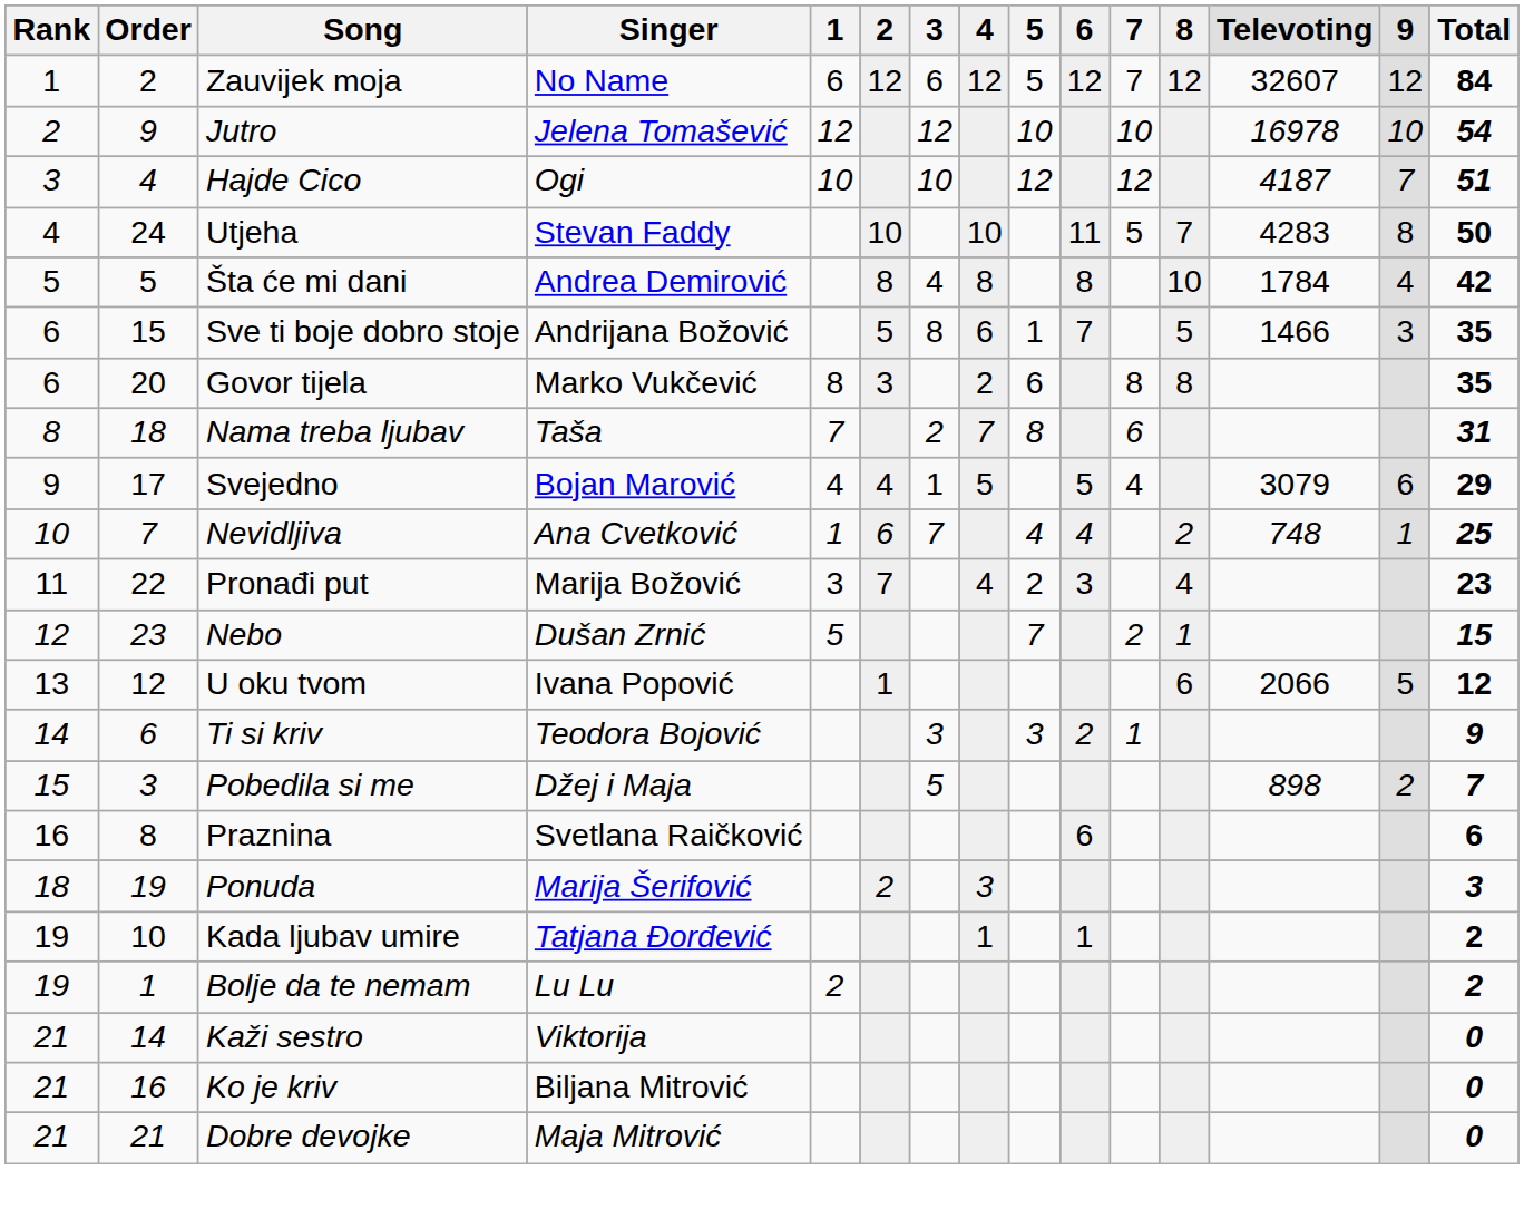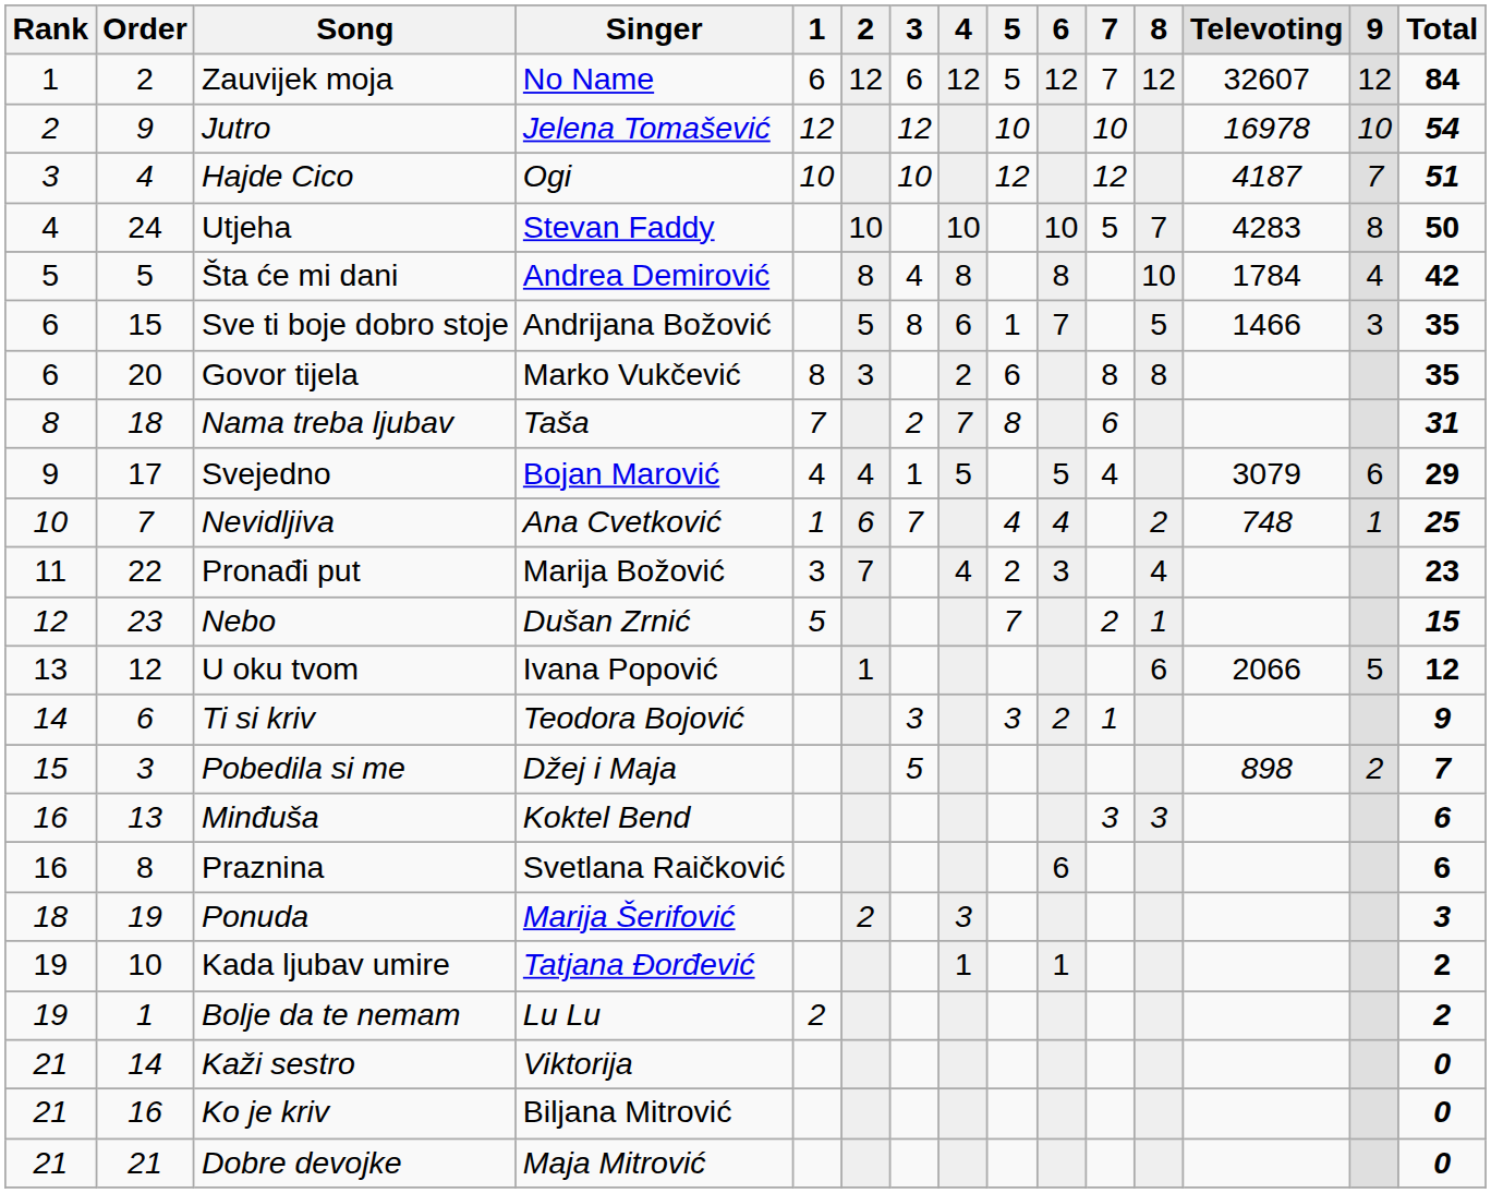 <table class="wikitable">
 <tr>
 <th>Rank</th>
 <th>Order</th>
 <th>Song</th>
 <th>Singer</th>
 <th>1</th>
 <th style="background:#efefef;">2</th>
 <th>3</th>
 <th style="background:#efefef;">4</th>
 <th>5</th>
 <th style="background:#efefef;">6</th>
 <th>7</th>
 <th style="background:#efefef;">8</th>
 <th style="background:#dfdfdf;">Televoting</th>
 <th style="background:#dfdfdf;">9</th>
 <th>Total</th>
 </tr>
 <tr>
 <td align=CENTER>1</td>
 <td align=CENTER>2</td>
 <td>Zauvijek moja</td>
 <td><a href='#'>No Name</a></td>
 <td align=CENTER>6</td>
 <td style="background:#efefef; text-align:CENTER;">12</td>
 <td align=CENTER>6</td>
 <td style="background:#efefef; text-align:CENTER;">12</td>
 <td align=CENTER>5</td>
 <td style="background:#efefef; text-align:CENTER;">12</td>
 <td align=CENTER>7</td>
 <td style="background:#efefef; text-align:CENTER;">12</td>
 <td align=CENTER>32607</td>
 <td style="background:#dfdfdf; text-align:CENTER;">12</td>
 <td align=CENTER><strong>84</strong></td>
 </tr>
 <tr>
 <td align=CENTER><em>2</em></td>
 <td align=CENTER><em>9</em></td>
 <td><em>Jutro</em></td>
 <td><em><a href='#'>Jelena Tomašević</a></em></td>
 <td align=CENTER><em>12</em></td>
 <td style="background:#efefef; text-align:CENTER;"></td>
 <td align=CENTER><em>12</em></td>
 <td style="background:#efefef; text-align:CENTER;"></td>
 <td align=CENTER><em>10</em></td>
 <td style="background:#efefef; text-align:CENTER;"></td>
 <td align=CENTER><em>10</em></td>
 <td style="background:#efefef; text-align:CENTER;"></td>
 <td align=CENTER><em>16978</em></td>
 <td style="background:#dfdfdf; text-align:CENTER;"><em>10</em></td>
 <td align=CENTER><strong><em>54</em></strong></td>
 </tr>
 <tr>
 <td align=CENTER><em>3</em></td>
 <td align=CENTER><em>4</em></td>
 <td><em>Hajde Cico</em></td>
 <td><em>Ogi</em></td>
 <td align=CENTER><em>10</em></td>
 <td style="background:#efefef; text-align:CENTER;"></td>
 <td align=CENTER><em>10</em></td>
 <td style="background:#efefef; text-align:CENTER;"></td>
 <td align=CENTER><em>12</em></td>
 <td style="background:#efefef; text-align:CENTER;"></td>
 <td align=CENTER><em>12</em></td>
 <td style="background:#efefef; text-align:CENTER;"></td>
 <td align=CENTER><em>4187</em></td>
 <td style="background:#dfdfdf; text-align:CENTER;"><em>7</em></td>
 <td align=CENTER><strong><em>51</em></strong></td>
 </tr>
 <tr>
 <td align=CENTER>4</td>
 <td align=CENTER>24</td>
 <td>Utjeha</td>
 <td><a href='#'>Stevan Faddy</a></td>
 <td align=CENTER></td>
 <td style="background:#efefef; text-align:CENTER;">10</td>
 <td align=CENTER></td>
 <td style="background:#efefef; text-align:CENTER;">10</td>
 <td align=CENTER></td>
-<td style="background:#efefef; text-align:CENTER;">11</td>
+<td style="background:#efefef; text-align:CENTER;">10</td>
 <td align=CENTER>5</td>
 <td style="background:#efefef; text-align:CENTER;">7</td>
 <td align=CENTER>4283</td>
 <td style="background:#dfdfdf; text-align:CENTER;">8</td>
 <td align=CENTER><strong>50</strong></td>
 </tr>
 <tr>
 <td align=CENTER>5</td>
 <td align=CENTER>5</td>
 <td>Šta će mi dani</td>
 <td><a href='#'>Andrea Demirović</a></td>
 <td align=CENTER></td>
 <td style="background:#efefef; text-align:CENTER;">8</td>
 <td align=CENTER>4</td>
 <td style="background:#efefef; text-align:CENTER;">8</td>
 <td align=CENTER></td>
 <td style="background:#efefef; text-align:CENTER;">8</td>
 <td align=CENTER></td>
 <td style="background:#efefef; text-align:CENTER;">10</td>
 <td align=CENTER>1784</td>
 <td style="background:#dfdfdf; text-align:CENTER;">4</td>
 <td align=CENTER><strong>42</strong></td>
 </tr>
 <tr>
 <td align=CENTER>6</td>
 <td align=CENTER>15</td>
 <td>Sve ti boje dobro stoje</td>
 <td>Andrijana Božović</td>
 <td align=CENTER></td>
 <td style="background:#efefef; text-align:CENTER;">5</td>
 <td align=CENTER>8</td>
 <td style="background:#efefef; text-align:CENTER;">6</td>
 <td align=CENTER>1</td>
 <td style="background:#efefef; text-align:CENTER;">7</td>
 <td align=CENTER></td>
 <td style="background:#efefef; text-align:CENTER;">5</td>
 <td align=CENTER>1466</td>
 <td style="background:#dfdfdf; text-align:CENTER;">3</td>
 <td align=CENTER><strong>35</strong></td>
 </tr>
 <tr>
 <td align=CENTER>6</td>
 <td align=CENTER>20</td>
 <td>Govor tijela</td>
 <td>Marko Vukčević</td>
 <td align=CENTER>8</td>
 <td style="background:#efefef; text-align:CENTER;">3</td>
 <td align=CENTER></td>
 <td style="background:#efefef; text-align:CENTER;">2</td>
 <td align=CENTER>6</td>
 <td style="background:#efefef; text-align:CENTER;"></td>
 <td align=CENTER>8</td>
 <td style="background:#efefef; text-align:CENTER;">8</td>
 <td align=CENTER></td>
 <td style="background:#dfdfdf; text-align:CENTER;"></td>
 <td align=CENTER><strong>35</strong></td>
 </tr>
 <tr>
 <td align=CENTER><em>8</em></td>
 <td align=CENTER><em>18</em></td>
 <td><em>Nama treba ljubav</em></td>
 <td><em>Taša</em></td>
 <td align=CENTER><em>7</em></td>
 <td style="background:#efefef; text-align:CENTER;"></td>
 <td align=CENTER><em>2</em></td>
 <td style="background:#efefef; text-align:CENTER;"><em>7</em></td>
 <td align=CENTER><em>8</em></td>
 <td style="background:#efefef; text-align:CENTER;"></td>
 <td align=CENTER><em>6</em></td>
 <td style="background:#efefef; text-align:CENTER;"></td>
 <td align=CENTER></td>
 <td style="background:#dfdfdf; text-align:CENTER;"></td>
 <td align=CENTER><strong><em>31</em></strong></td>
 </tr>
 <tr>
 <td align=CENTER>9</td>
 <td align=CENTER>17</td>
 <td>Svejedno</td>
 <td><a href='#'>Bojan Marović</a></td>
 <td align=CENTER>4</td>
 <td style="background:#efefef; text-align:CENTER;">4</td>
 <td align=CENTER>1</td>
 <td style="background:#efefef; text-align:CENTER;">5</td>
 <td align=CENTER></td>
 <td style="background:#efefef; text-align:CENTER;">5</td>
 <td align=CENTER>4</td>
 <td style="background:#efefef; text-align:CENTER;"></td>
 <td align=CENTER>3079</td>
 <td style="background:#dfdfdf; text-align:CENTER;">6</td>
 <td align=CENTER><strong>29</strong></td>
 </tr>
 <tr>
 <td align=CENTER><em>10</em></td>
 <td align=CENTER><em>7</em></td>
 <td><em>Nevidljiva</em></td>
 <td><em>Ana Cvetković</em></td>
 <td align=CENTER><em>1</em></td>
 <td style="background:#efefef; text-align:CENTER;"><em>6</em></td>
 <td align=CENTER><em>7</em></td>
 <td style="background:#efefef; text-align:CENTER;"></td>
 <td align=CENTER><em>4</em></td>
 <td style="background:#efefef; text-align:CENTER;"><em>4</em></td>
 <td align=CENTER></td>
 <td style="background:#efefef; text-align:CENTER;"><em>2</em></td>
 <td align=CENTER><em>748</em></td>
 <td style="background:#dfdfdf; text-align:CENTER;"><em>1</em></td>
 <td align=CENTER><strong><em>25</em></strong></td>
 </tr>
 <tr>
 <td align=CENTER>11</td>
 <td align=CENTER>22</td>
 <td>Pronađi put</td>
 <td>Marija Božović</td>
 <td align=CENTER>3</td>
 <td style="background:#efefef; text-align:CENTER;">7</td>
 <td align=CENTER></td>
 <td style="background:#efefef; text-align:CENTER;">4</td>
 <td align=CENTER>2</td>
 <td style="background:#efefef; text-align:CENTER;">3</td>
 <td align=CENTER></td>
 <td style="background:#efefef; text-align:CENTER;">4</td>
 <td align=CENTER></td>
 <td style="background:#dfdfdf; text-align:CENTER;"></td>
 <td align=CENTER><strong>23</strong></td>
 </tr>
 <tr>
 <td align=CENTER><em>12</em></td>
 <td align=CENTER><em>23</em></td>
 <td><em>Nebo</em></td>
 <td><em>Dušan Zrnić</em></td>
 <td align=CENTER><em>5</em></td>
 <td style="background:#efefef; text-align:CENTER;"></td>
 <td align=CENTER></td>
 <td style="background:#efefef; text-align:CENTER;"></td>
 <td align=CENTER><em>7</em></td>
 <td style="background:#efefef; text-align:CENTER;"></td>
 <td align=CENTER><em>2</em></td>
 <td style="background:#efefef; text-align:CENTER;"><em>1</em></td>
 <td align=CENTER></td>
 <td style="background:#dfdfdf; text-align:CENTER;"></td>
 <td align=CENTER><strong><em>15</em></strong></td>
 </tr>
 <tr>
 <td align=CENTER>13</td>
 <td align=CENTER>12</td>
 <td>U oku tvom</td>
 <td>Ivana Popović</td>
 <td align=CENTER></td>
 <td style="background:#efefef; text-align:CENTER;">1</td>
 <td align=CENTER></td>
 <td style="background:#efefef; text-align:CENTER;"></td>
 <td align=CENTER></td>
 <td style="background:#efefef; text-align:CENTER;"></td>
 <td align=CENTER></td>
 <td style="background:#efefef; text-align:CENTER;">6</td>
 <td align=CENTER>2066</td>
 <td style="background:#dfdfdf; text-align:CENTER;">5</td>
 <td align=CENTER><strong>12</strong></td>
 </tr>
 <tr>
 <td align=CENTER><em>14</em></td>
 <td align=CENTER><em>6</em></td>
 <td><em>Ti si kriv</em></td>
 <td><em>Teodora Bojović</em></td>
 <td align=CENTER></td>
 <td style="background:#efefef; text-align:CENTER;"></td>
 <td align=CENTER><em>3</em></td>
 <td style="background:#efefef; text-align:CENTER;"></td>
 <td align=CENTER><em>3</em></td>
 <td style="background:#efefef; text-align:CENTER;"><em>2</em></td>
 <td align=CENTER><em>1</em></td>
 <td style="background:#efefef; text-align:CENTER;"></td>
 <td align=CENTER></td>
 <td style="background:#dfdfdf; text-align:CENTER;"></td>
 <td align=CENTER><strong><em>9</em></strong></td>
 </tr>
 <tr>
 <td align=CENTER><em>15</em></td>
 <td align=CENTER><em>3</em></td>
 <td><em>Pobedila si me</em></td>
 <td><em>Džej i Maja</em></td>
 <td align=CENTER></td>
 <td style="background:#efefef; text-align:CENTER;"></td>
 <td align=CENTER><em>5</em></td>
 <td style="background:#efefef; text-align:CENTER;"></td>
 <td align=CENTER></td>
 <td style="background:#efefef; text-align:CENTER;"></td>
 <td align=CENTER></td>
 <td style="background:#efefef; text-align:CENTER;"></td>
 <td align=CENTER><em>898</em></td>
 <td style="background:#dfdfdf; text-align:CENTER;"><em>2</em></td>
 <td align=CENTER><strong><em>7</em></strong></td>
 </tr>
 <tr>
+<td align=CENTER><em>16</em></td>
+<td align=CENTER><em>13</em></td>
+<td><em>Minđuša</em></td>
+<td><em>Koktel Bend</em></td>
+<td align=CENTER></td>
+<td style="background:#efefef; text-align:CENTER;"></td>
+<td align=CENTER></td>
+<td style="background:#efefef; text-align:CENTER;"></td>
+<td align=CENTER></td>
+<td style="background:#efefef; text-align:CENTER;"></td>
+<td align=CENTER><em>3</em></td>
+<td style="background:#efefef; text-align:CENTER;"><em>3</em></td>
+<td align=CENTER></td>
+<td style="background:#dfdfdf; text-align:CENTER;"></td>
+<td align=CENTER><strong><em>6</em></strong></td>
+</tr>
+<tr>
 <td align=CENTER>16</td>
 <td align=CENTER>8</td>
 <td>Praznina</td>
 <td>Svetlana Raičković</td>
 <td align=CENTER></td>
 <td style="background:#efefef; text-align:CENTER;"></td>
 <td align=CENTER></td>
 <td style="background:#efefef; text-align:CENTER;"></td>
 <td align=CENTER></td>
 <td style="background:#efefef; text-align:CENTER;">6</td>
 <td align=CENTER></td>
 <td style="background:#efefef; text-align:CENTER;"></td>
 <td align=CENTER></td>
 <td style="background:#dfdfdf; text-align:CENTER;"></td>
 <td align=CENTER><strong>6</strong></td>
 </tr>
 <tr>
 <td align=CENTER><em>18</em></td>
 <td align=CENTER><em>19</em></td>
 <td><em>Ponuda</em></td>
 <td><em><a href='#'>Marija Šerifović</a></em></td>
 <td align=CENTER></td>
 <td style="background:#efefef; text-align:CENTER;"><em>2</em></td>
 <td align=CENTER></td>
 <td style="background:#efefef; text-align:CENTER;"><em>3</em></td>
 <td align=CENTER></td>
 <td style="background:#efefef; text-align:CENTER;"></td>
 <td align=CENTER></td>
 <td style="background:#efefef; text-align:CENTER;"></td>
 <td align=CENTER></td>
 <td style="background:#dfdfdf; text-align:CENTER;"></td>
 <td align=CENTER><strong><em>3</em></strong></td>
 </tr>
 <tr>
 <td align=CENTER>19</td>
 <td align=CENTER>10</td>
 <td>Kada ljubav umire</td>
 <td><em><a href='#'>Tatjana Đorđević</a></em></td>
 <td align=CENTER></td>
 <td style="background:#efefef; text-align:CENTER;"></td>
 <td align=CENTER></td>
 <td style="background:#efefef; text-align:CENTER;">1</td>
 <td align=CENTER></td>
 <td style="background:#efefef; text-align:CENTER;">1</td>
 <td align=CENTER></td>
 <td style="background:#efefef; text-align:CENTER;"></td>
 <td align=CENTER></td>
 <td style="background:#dfdfdf; text-align:CENTER;"></td>
 <td align=CENTER><strong>2</strong></td>
 </tr>
 <tr>
 <td align=CENTER><em>19</em></td>
 <td align=CENTER><em>1</em></td>
 <td><em>Bolje da te nemam</em></td>
 <td><em>Lu Lu</em></td>
 <td align=CENTER><em>2</em></td>
 <td style="background:#efefef; text-align:CENTER;"></td>
 <td align=CENTER></td>
 <td style="background:#efefef; text-align:CENTER;"></td>
 <td align=CENTER></td>
 <td style="background:#efefef; text-align:CENTER;"></td>
 <td align=CENTER></td>
 <td style="background:#efefef; text-align:CENTER;"></td>
 <td align=CENTER></td>
 <td style="background:#dfdfdf; text-align:CENTER;"></td>
 <td align=CENTER><strong><em>2</em></strong></td>
 </tr>
 <tr>
 <td align=CENTER><em>21</em></td>
 <td align=CENTER><em>14</em></td>
 <td><em>Kaži sestro</em></td>
 <td><em>Viktorija</em></td>
 <td align=CENTER></td>
 <td style="background:#efefef; text-align:CENTER;"></td>
 <td align=CENTER></td>
 <td style="background:#efefef; text-align:CENTER;"></td>
 <td align=CENTER></td>
 <td style="background:#efefef; text-align:CENTER;"></td>
 <td align=CENTER></td>
 <td style="background:#efefef; text-align:CENTER;"></td>
 <td align=CENTER></td>
 <td style="background:#dfdfdf; text-align:CENTER;"></td>
 <td align=CENTER><strong><em>0</em></strong></td>
 </tr>
 <tr>
 <td align=CENTER><em>21</em></td>
 <td align=CENTER><em>16</em></td>
 <td><em>Ko je kriv</em></td>
 <td>Biljana Mitrović</td>
 <td align=CENTER></td>
 <td style="background:#efefef; text-align:CENTER;"></td>
 <td align=CENTER></td>
 <td style="background:#efefef; text-align:CENTER;"></td>
 <td align=CENTER></td>
 <td style="background:#efefef; text-align:CENTER;"></td>
 <td align=CENTER></td>
 <td style="background:#efefef; text-align:CENTER;"></td>
 <td align=CENTER></td>
 <td style="background:#dfdfdf; text-align:CENTER;"></td>
 <td align=CENTER><strong><em>0</em></strong></td>
 </tr>
 <tr>
 <td align=CENTER><em>21</em></td>
 <td align=CENTER><em>21</em></td>
 <td><em>Dobre devojke</em></td>
 <td><em>Maja Mitrović</em></td>
 <td align=CENTER></td>
 <td style="background:#efefef; text-align:CENTER;"></td>
 <td align=CENTER></td>
 <td style="background:#efefef; text-align:CENTER;"></td>
 <td align=CENTER></td>
 <td style="background:#efefef; text-align:CENTER;"></td>
 <td align=CENTER></td>
 <td style="background:#efefef; text-align:CENTER;"></td>
 <td align=CENTER></td>
 <td style="background:#dfdfdf; text-align:CENTER;"></td>
 <td align=CENTER><strong><em>0</em></strong></td>
 </tr>
 </table>
